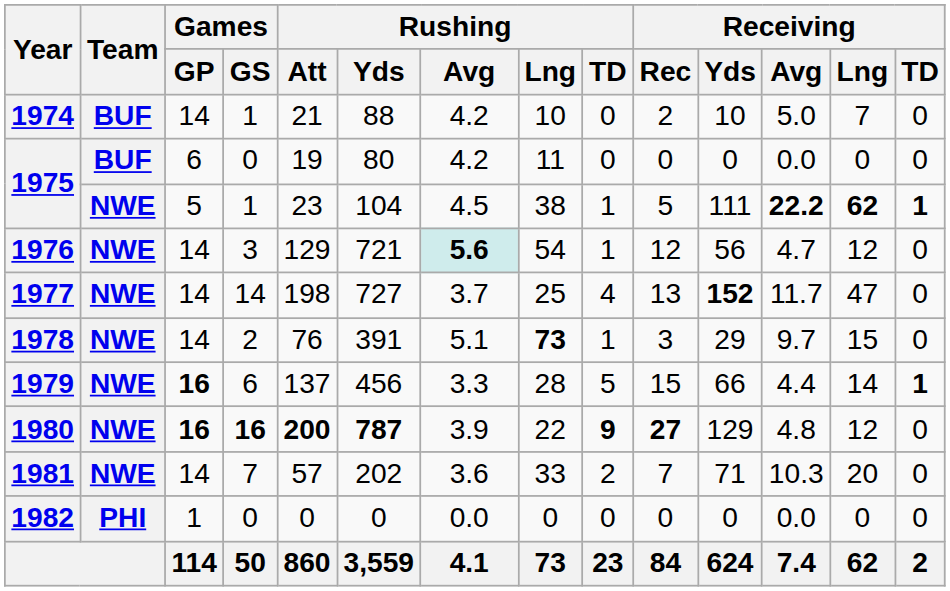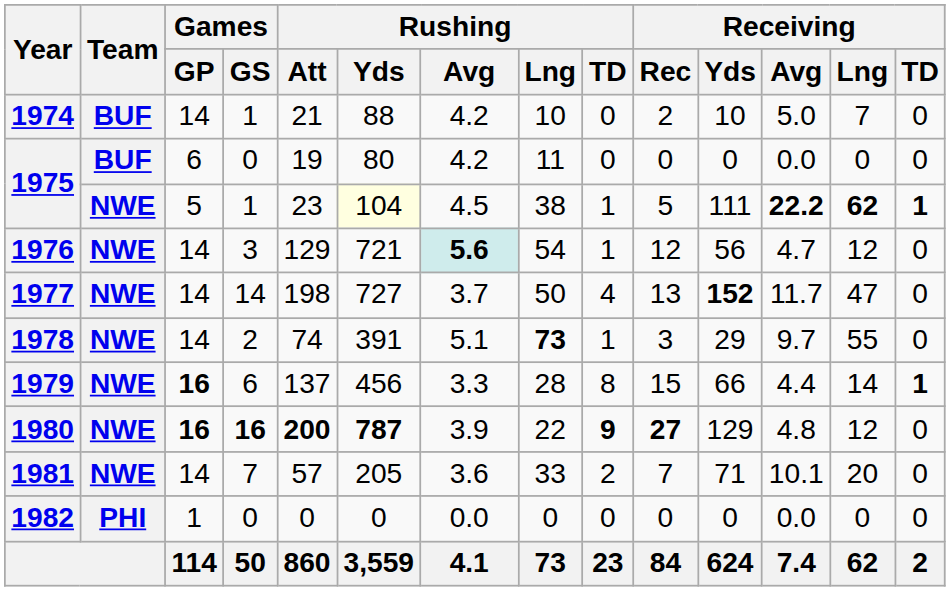 <table class="wikitable" style="text-align:center;">
 <tr>
 <th rowspan="2">Year</th>
 <th rowspan="2">Team</th>
 <th colspan="2">Games</th>
 <th colspan="5">Rushing</th>
 <th colspan="5">Receiving</th>
 </tr>
 <tr>
 <th>GP</th>
 <th>GS</th>
 <th>Att</th>
 <th>Yds</th>
 <th>Avg</th>
 <th>Lng</th>
 <th>TD</th>
 <th>Rec</th>
 <th>Yds</th>
 <th>Avg</th>
 <th>Lng</th>
 <th>TD</th>
 </tr>
 <tr>
 <th><a href='#'>1974</a></th>
 <th><a href='#'>BUF</a></th>
 <td>14</td>
 <td>1</td>
 <td>21</td>
 <td>88</td>
 <td>4.2</td>
 <td>10</td>
 <td>0</td>
 <td>2</td>
 <td>10</td>
 <td>5.0</td>
 <td>7</td>
 <td>0</td>
 </tr>
 <tr>
 <th rowspan="2"><a href='#'>1975</a></th>
 <th><a href='#'>BUF</a></th>
 <td>6</td>
 <td>0</td>
 <td>19</td>
 <td>80</td>
 <td>4.2</td>
 <td>11</td>
 <td>0</td>
 <td>0</td>
 <td>0</td>
 <td>0.0</td>
 <td>0</td>
 <td>0</td>
 </tr>
 <tr>
 <th><a href='#'>NWE</a></th>
 <td>5</td>
 <td>1</td>
 <td>23</td>
-<td>104</td>
+<td style="background: lightyellow;">104</td>
 <td>4.5</td>
 <td>38</td>
 <td>1</td>
 <td>5</td>
 <td>111</td>
 <td><strong>22.2</strong></td>
 <td><strong>62</strong></td>
 <td><strong>1</strong></td>
 </tr>
 <tr>
 <th><a href='#'>1976</a></th>
 <th><a href='#'>NWE</a></th>
 <td>14</td>
 <td>3</td>
 <td>129</td>
 <td>721</td>
 <td style="background:#cfecec; width:3em;"><strong>5.6</strong></td>
 <td>54</td>
 <td>1</td>
 <td>12</td>
 <td>56</td>
 <td>4.7</td>
 <td>12</td>
 <td>0</td>
 </tr>
 <tr>
 <th><a href='#'>1977</a></th>
 <th><a href='#'>NWE</a></th>
 <td>14</td>
 <td>14</td>
 <td>198</td>
 <td>727</td>
 <td>3.7</td>
-<td>25</td>
+<td>50</td>
 <td>4</td>
 <td>13</td>
 <td><strong>152</strong></td>
 <td>11.7</td>
 <td>47</td>
 <td>0</td>
 </tr>
 <tr>
 <th><a href='#'>1978</a></th>
 <th><a href='#'>NWE</a></th>
 <td>14</td>
 <td>2</td>
-<td>76</td>
+<td>74</td>
 <td>391</td>
 <td>5.1</td>
 <td><strong>73</strong></td>
 <td>1</td>
 <td>3</td>
 <td>29</td>
 <td>9.7</td>
-<td>15</td>
+<td>55</td>
 <td>0</td>
 </tr>
 <tr>
 <th><a href='#'>1979</a></th>
 <th><a href='#'>NWE</a></th>
 <td><strong>16</strong></td>
 <td>6</td>
 <td>137</td>
 <td>456</td>
 <td>3.3</td>
 <td>28</td>
-<td>5</td>
+<td>8</td>
 <td>15</td>
 <td>66</td>
 <td>4.4</td>
 <td>14</td>
 <td><strong>1</strong></td>
 </tr>
 <tr>
 <th><a href='#'>1980</a></th>
 <th><a href='#'>NWE</a></th>
 <td><strong>16</strong></td>
 <td><strong>16</strong></td>
 <td><strong>200</strong></td>
 <td><strong>787</strong></td>
 <td>3.9</td>
 <td>22</td>
 <td><strong>9</strong></td>
 <td><strong>27</strong></td>
 <td>129</td>
 <td>4.8</td>
 <td>12</td>
 <td>0</td>
 </tr>
 <tr>
 <th><a href='#'>1981</a></th>
 <th><a href='#'>NWE</a></th>
 <td>14</td>
 <td>7</td>
 <td>57</td>
-<td>202</td>
+<td>205</td>
 <td>3.6</td>
 <td>33</td>
 <td>2</td>
 <td>7</td>
 <td>71</td>
-<td>10.3</td>
+<td>10.1</td>
 <td>20</td>
 <td>0</td>
 </tr>
 <tr>
 <th><a href='#'>1982</a></th>
 <th><a href='#'>PHI</a></th>
 <td>1</td>
 <td>0</td>
 <td>0</td>
 <td>0</td>
 <td>0.0</td>
 <td>0</td>
 <td>0</td>
 <td>0</td>
 <td>0</td>
 <td>0.0</td>
 <td>0</td>
 <td>0</td>
 </tr>
 <tr>
 <th colspan="2"></th>
 <th>114</th>
 <th>50</th>
 <th>860</th>
 <th>3,559</th>
 <th>4.1</th>
 <th>73</th>
 <th>23</th>
 <th>84</th>
 <th>624</th>
 <th>7.4</th>
 <th>62</th>
 <th>2</th>
 </tr>
 </table>
